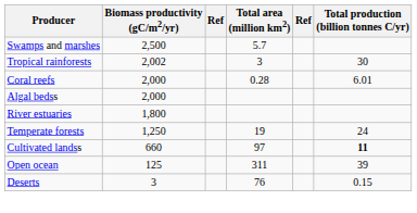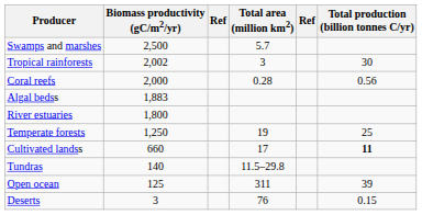 <table class="wikitable sortable" border="1">
 <tr>
 <th>Producer</th>
 <th>Biomass productivity<br>(gC/m<sup>2</sup>/yr)</th>
 <th>Ref</th>
 <th>Total area<br>(million km<sup>2</sup>)</th>
 <th>Ref</th>
 <th>Total production<br>(billion tonnes C/yr)</th>
 </tr>
 <tr>
 <td><a href='#'>Swamps</a> and <a href='#'>marshes</a></td>
 <td align="center">2,500</td>
 <td></td>
 <td align="center">5.7</td>
 <td></td>
 <td></td>
 </tr>
 <tr>
 <td><a href='#'>Tropical rainforests</a></td>
 <td align="center">2,002</td>
 <td></td>
 <td align="center">3</td>
 <td></td>
 <td align="center">30</td>
 </tr>
 <tr>
 <td><a href='#'>Coral reefs</a></td>
 <td align="center">2,000</td>
 <td></td>
 <td align="center">0.28</td>
 <td></td>
-<td align="center">6.01</td>
+<td align="center">0.56</td>
 </tr>
 <tr>
 <td><a href='#'>Algal beds</a>s</td>
-<td align="center">2,000</td>
+<td align="center">1,883</td>
 <td></td>
 <td></td>
 <td></td>
 <td></td>
 </tr>
 <tr>
 <td><a href='#'>River estuaries</a></td>
 <td align="center">1,800</td>
 <td></td>
 <td></td>
 <td></td>
 <td></td>
 </tr>
 <tr>
 <td><a href='#'>Temperate forests</a></td>
 <td align="center">1,250</td>
 <td></td>
 <td align="center">19</td>
 <td></td>
-<td align="center">24</td>
+<td align="center">25</td>
 </tr>
 <tr>
 <td><a href='#'>Cultivated lands</a>s</td>
 <td align="center">660</td>
 <td></td>
-<td align="center">97</td>
+<td align="center">17</td>
 <td></td>
 <td align="center"><strong>11</strong></td>
+</tr>
+<tr>
+<td><a href='#'>Tundras</a></td>
+<td align="center">140</td>
+<td></td>
+<td align="center">11.5–29.8</td>
+<td></td>
+<td></td>
 </tr>
 <tr>
 <td><a href='#'>Open ocean</a></td>
 <td align="center">125</td>
 <td></td>
 <td align="center">311</td>
 <td></td>
 <td align="center">39</td>
 </tr>
 <tr>
 <td><a href='#'>Deserts</a></td>
 <td align="center">3</td>
 <td></td>
 <td align="center">76</td>
 <td></td>
 <td align="center">0.15</td>
 </tr>
 </table>
